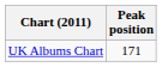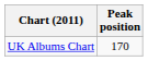 <table class="wikitable sortable">
 <tr>
 <th>Chart (2011)</th>
 <th>Peak<br>position</th>
 </tr>
 <tr>
 <td><a href='#'>UK Albums Chart</a></td>
-<td style="text-align:center;">171</td>
+<td style="text-align:center;">170</td>
 </tr>
 </table>
